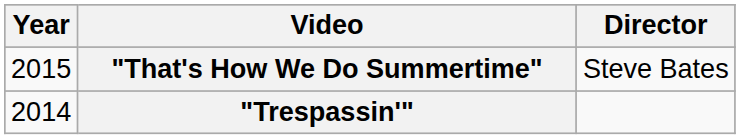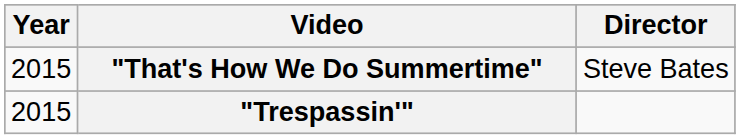 <table class="wikitable plainrowheaders">
 <tr>
 <th>Year</th>
 <th style="width:18em;">Video</th>
 <th>Director</th>
 </tr>
 <tr>
 <td>2015</td>
 <th scope="row">"That's How We Do Summertime"</th>
 <td>Steve Bates</td>
 </tr>
 <tr>
-<td>2014</td>
+<td>2015</td>
 <th scope="row">"Trespassin'"</th>
 <td></td>
 </tr>
 </table>
